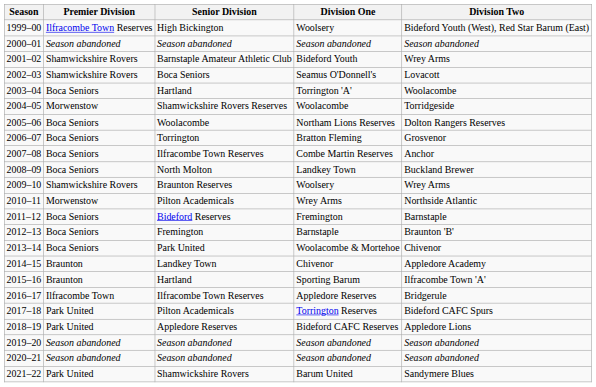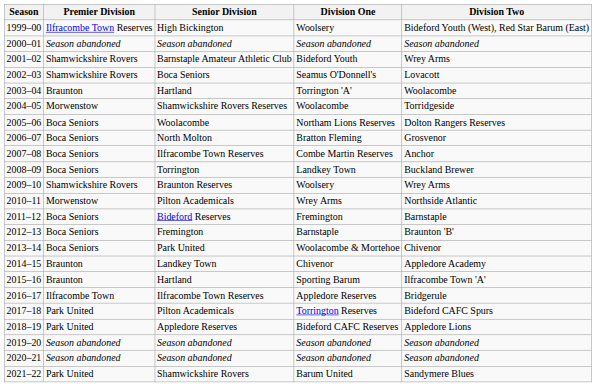 <table class="wikitable">
 <tr align=centre>
 <th>Season</th>
 <th>Premier Division</th>
 <th>Senior Division</th>
 <th>Division One</th>
 <th>Division Two</th>
 </tr>
 <tr>
 <td>1999–00</td>
 <td><a href='#'>Ilfracombe Town</a> Reserves</td>
 <td>High Bickington</td>
 <td>Woolsery</td>
 <td>Bideford Youth (West), Red Star Barum (East)</td>
 </tr>
 <tr>
 <td>2000–01</td>
 <td><em>Season abandoned</em></td>
 <td><em>Season abandoned</em></td>
 <td><em>Season abandoned</em></td>
 <td><em>Season abandoned</em></td>
 </tr>
 <tr>
 <td>2001–02</td>
 <td>Shamwickshire Rovers</td>
 <td>Barnstaple Amateur Athletic Club</td>
 <td>Bideford Youth</td>
 <td>Wrey Arms</td>
 </tr>
 <tr>
 <td>2002–03</td>
 <td>Shamwickshire Rovers</td>
 <td>Boca Seniors</td>
 <td>Seamus O'Donnell's</td>
 <td>Lovacott</td>
 </tr>
 <tr>
 <td>2003–04</td>
-<td>Boca Seniors</td>
+<td>Braunton</td>
 <td>Hartland</td>
 <td>Torrington 'A'</td>
 <td>Woolacombe</td>
 </tr>
 <tr>
 <td>2004–05</td>
 <td>Morwenstow</td>
 <td>Shamwickshire Rovers Reserves</td>
 <td>Woolacombe</td>
 <td>Torridgeside</td>
 </tr>
 <tr>
 <td>2005–06</td>
 <td>Boca Seniors</td>
 <td>Woolacombe</td>
 <td>Northam Lions Reserves</td>
 <td>Dolton Rangers Reserves</td>
 </tr>
 <tr>
 <td>2006–07</td>
 <td>Boca Seniors</td>
-<td>Torrington</td>
+<td>North Molton</td>
 <td>Bratton Fleming</td>
 <td>Grosvenor</td>
 </tr>
 <tr>
 <td>2007–08</td>
 <td>Boca Seniors</td>
 <td>Ilfracombe Town Reserves</td>
 <td>Combe Martin Reserves</td>
 <td>Anchor</td>
 </tr>
 <tr>
 <td>2008–09</td>
 <td>Boca Seniors</td>
-<td>North Molton</td>
+<td>Torrington</td>
 <td>Landkey Town</td>
 <td>Buckland Brewer</td>
 </tr>
 <tr>
 <td>2009–10</td>
 <td>Shamwickshire Rovers</td>
 <td>Braunton Reserves</td>
 <td>Woolsery</td>
 <td>Wrey Arms</td>
 </tr>
 <tr>
 <td>2010–11</td>
 <td>Morwenstow</td>
 <td>Pilton Academicals</td>
 <td>Wrey Arms</td>
 <td>Northside Atlantic</td>
 </tr>
 <tr>
 <td>2011–12</td>
 <td>Boca Seniors</td>
 <td><a href='#'>Bideford</a> Reserves</td>
 <td>Fremington</td>
 <td>Barnstaple</td>
 </tr>
 <tr>
 <td>2012–13</td>
 <td>Boca Seniors</td>
 <td>Fremington</td>
 <td>Barnstaple</td>
 <td>Braunton 'B'</td>
 </tr>
 <tr>
 <td>2013–14</td>
 <td>Boca Seniors</td>
 <td>Park United</td>
 <td>Woolacombe & Mortehoe</td>
 <td>Chivenor</td>
 </tr>
 <tr>
 <td>2014–15</td>
 <td>Braunton</td>
 <td>Landkey Town</td>
 <td>Chivenor</td>
 <td>Appledore Academy</td>
 </tr>
 <tr>
 <td>2015–16</td>
 <td>Braunton</td>
 <td>Hartland</td>
 <td>Sporting Barum</td>
 <td>Ilfracombe Town 'A'</td>
 </tr>
 <tr>
 <td>2016–17</td>
 <td>Ilfracombe Town</td>
 <td>Ilfracombe Town Reserves</td>
 <td>Appledore Reserves</td>
 <td>Bridgerule</td>
 </tr>
 <tr>
 <td>2017–18</td>
 <td>Park United</td>
 <td>Pilton Academicals</td>
 <td><a href='#'>Torrington</a> Reserves</td>
 <td>Bideford CAFC Spurs</td>
 </tr>
 <tr>
 <td>2018–19</td>
 <td>Park United</td>
 <td>Appledore Reserves</td>
 <td>Bideford CAFC Reserves</td>
 <td>Appledore Lions</td>
 </tr>
 <tr>
 <td>2019–20</td>
 <td><em>Season abandoned</em></td>
 <td><em>Season abandoned</em></td>
 <td><em>Season abandoned</em></td>
 <td><em>Season abandoned</em></td>
 </tr>
 <tr>
 <td>2020–21</td>
 <td><em>Season abandoned</em></td>
 <td><em>Season abandoned</em></td>
 <td><em>Season abandoned</em></td>
 <td><em>Season abandoned</em></td>
 </tr>
 <tr>
 <td>2021–22</td>
 <td>Park United</td>
 <td>Shamwickshire Rovers</td>
 <td>Barum United</td>
 <td>Sandymere Blues</td>
 </tr>
 </table>
